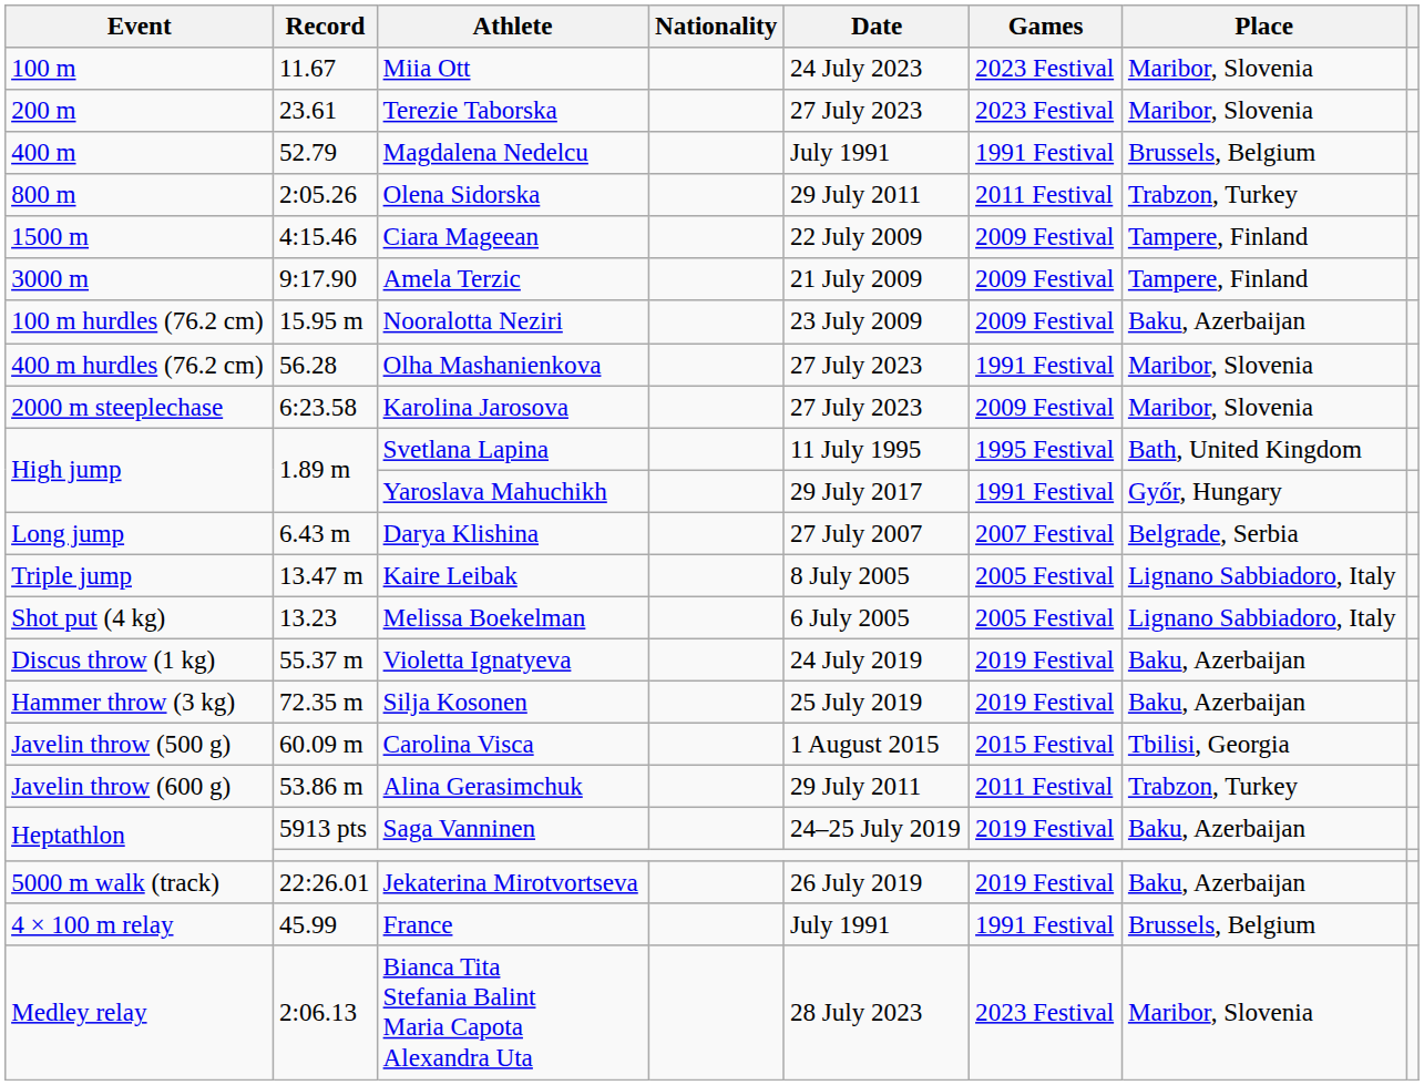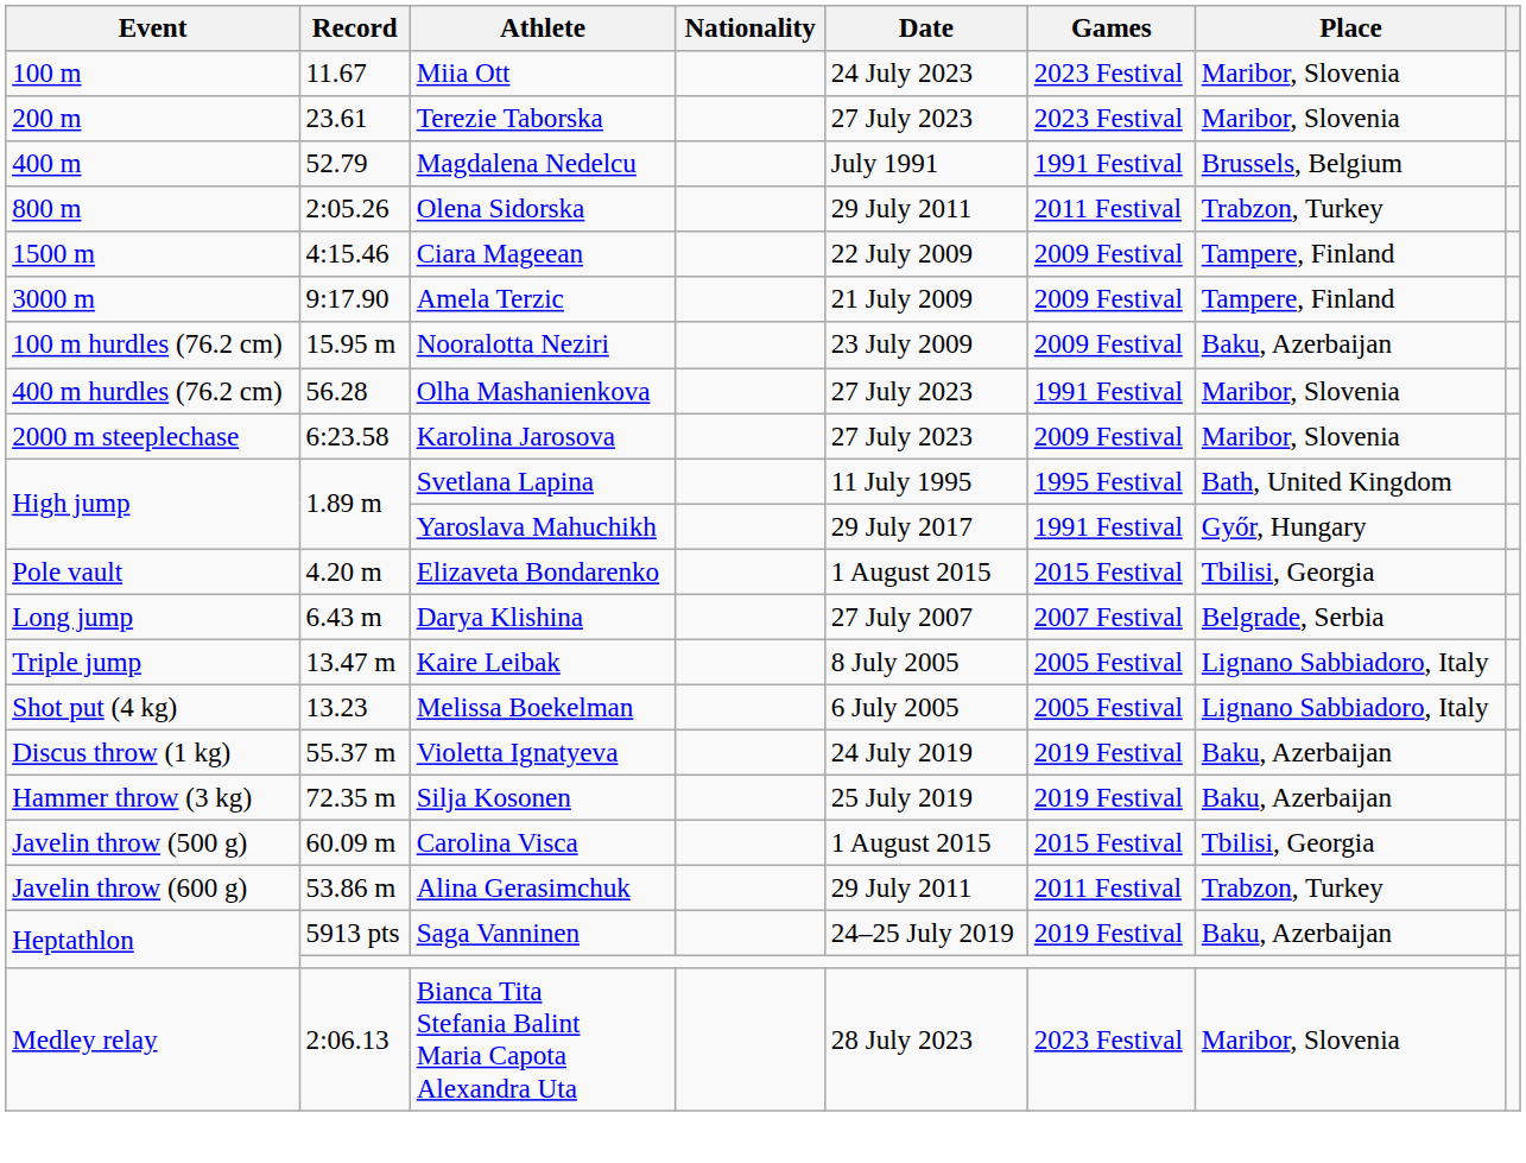 <table class="wikitable" style="font-size:95%; width: 95%;">
 <tr>
 <th>Event</th>
 <th>Record</th>
 <th>Athlete</th>
 <th>Nationality</th>
 <th>Date</th>
 <th>Games</th>
 <th>Place</th>
 <th></th>
 </tr>
 <tr>
 <td><a href='#'>100 m</a></td>
 <td>11.67 </td>
 <td><a href='#'>Miia Ott</a></td>
 <td></td>
 <td>24 July 2023</td>
 <td><a href='#'>2023 Festival</a></td>
 <td><a href='#'>Maribor</a>, Slovenia</td>
 <td></td>
 </tr>
 <tr>
 <td><a href='#'>200 m</a></td>
 <td>23.61 </td>
 <td><a href='#'>Terezie Taborska</a></td>
 <td></td>
 <td>27 July 2023</td>
 <td><a href='#'>2023 Festival</a></td>
 <td><a href='#'>Maribor</a>, Slovenia</td>
 <td></td>
 </tr>
 <tr>
 <td><a href='#'>400 m</a></td>
 <td>52.79</td>
 <td><a href='#'>Magdalena Nedelcu</a></td>
 <td></td>
 <td>July 1991</td>
 <td><a href='#'>1991 Festival</a></td>
 <td><a href='#'>Brussels</a>, Belgium</td>
 <td></td>
 </tr>
 <tr>
 <td><a href='#'>800 m</a></td>
 <td>2:05.26</td>
 <td><a href='#'>Olena Sidorska</a></td>
 <td></td>
 <td>29 July 2011</td>
 <td><a href='#'>2011 Festival</a></td>
 <td><a href='#'>Trabzon</a>, Turkey</td>
 <td></td>
 </tr>
 <tr>
 <td><a href='#'>1500 m</a></td>
 <td>4:15.46</td>
 <td><a href='#'>Ciara Mageean</a></td>
 <td></td>
 <td>22 July 2009</td>
 <td><a href='#'>2009 Festival</a></td>
 <td><a href='#'>Tampere</a>, Finland</td>
 <td></td>
 </tr>
 <tr>
 <td><a href='#'>3000 m</a></td>
 <td>9:17.90</td>
 <td><a href='#'>Amela Terzic</a></td>
 <td></td>
 <td>21 July 2009</td>
 <td><a href='#'>2009 Festival</a></td>
 <td><a href='#'>Tampere</a>, Finland</td>
 <td></td>
 </tr>
 <tr>
 <td><a href='#'>100 m hurdles</a> (76.2 cm)</td>
 <td>15.95 m</td>
 <td><a href='#'>Nooralotta Neziri</a></td>
 <td></td>
 <td>23 July 2009</td>
 <td><a href='#'>2009 Festival</a></td>
 <td><a href='#'>Baku</a>, Azerbaijan</td>
 <td></td>
 </tr>
 <tr>
 <td><a href='#'>400 m hurdles</a> (76.2 cm)</td>
 <td>56.28</td>
 <td><a href='#'>Olha Mashanienkova</a></td>
 <td></td>
 <td>27 July 2023</td>
 <td><a href='#'>1991 Festival</a></td>
 <td><a href='#'>Maribor</a>, Slovenia</td>
 <td></td>
 </tr>
 <tr>
 <td><a href='#'>2000 m steeplechase</a></td>
 <td>6:23.58</td>
 <td><a href='#'>Karolina Jarosova</a></td>
 <td></td>
 <td>27 July 2023</td>
 <td><a href='#'>2009 Festival</a></td>
 <td><a href='#'>Maribor</a>, Slovenia</td>
 <td></td>
 </tr>
 <tr>
 <td rowspan=2><a href='#'>High jump</a></td>
 <td rowspan=2>1.89 m</td>
 <td><a href='#'>Svetlana Lapina</a></td>
 <td></td>
 <td>11 July 1995</td>
 <td><a href='#'>1995 Festival</a></td>
 <td><a href='#'>Bath</a>, United Kingdom</td>
 <td></td>
 </tr>
 <tr>
 <td><a href='#'>Yaroslava Mahuchikh</a></td>
 <td></td>
 <td>29 July 2017</td>
 <td><a href='#'>1991 Festival</a></td>
 <td><a href='#'>Győr</a>, Hungary</td>
 <td></td>
 </tr>
 <tr>
+<td><a href='#'>Pole vault</a></td>
+<td>4.20 m</td>
+<td><a href='#'>Elizaveta Bondarenko</a></td>
+<td></td>
+<td>1 August 2015</td>
+<td><a href='#'>2015 Festival</a></td>
+<td><a href='#'>Tbilisi</a>, Georgia</td>
+<td></td>
+</tr>
+<tr>
 <td><a href='#'>Long jump</a></td>
 <td>6.43 m</td>
 <td><a href='#'>Darya Klishina</a></td>
 <td></td>
 <td>27 July 2007</td>
 <td><a href='#'>2007 Festival</a></td>
 <td><a href='#'>Belgrade</a>, Serbia</td>
 <td></td>
 </tr>
 <tr>
 <td><a href='#'>Triple jump</a></td>
 <td>13.47 m</td>
 <td><a href='#'>Kaire Leibak</a></td>
 <td></td>
 <td>8 July 2005</td>
 <td><a href='#'>2005 Festival</a></td>
 <td><a href='#'>Lignano Sabbiadoro</a>, Italy</td>
 <td></td>
 </tr>
 <tr>
 <td><a href='#'>Shot put</a> (4 kg)</td>
 <td>13.23</td>
 <td><a href='#'>Melissa Boekelman</a></td>
 <td></td>
 <td>6 July 2005</td>
 <td><a href='#'>2005 Festival</a></td>
 <td><a href='#'>Lignano Sabbiadoro</a>, Italy</td>
 <td></td>
 </tr>
 <tr>
 <td><a href='#'>Discus throw</a> (1 kg)</td>
 <td>55.37 m</td>
 <td><a href='#'>Violetta Ignatyeva</a></td>
 <td></td>
 <td>24 July 2019</td>
 <td><a href='#'>2019 Festival</a></td>
 <td><a href='#'>Baku</a>, Azerbaijan</td>
 <td></td>
 </tr>
 <tr>
 <td><a href='#'>Hammer throw</a> (3 kg)</td>
 <td>72.35 m</td>
 <td><a href='#'>Silja Kosonen</a></td>
 <td></td>
 <td>25 July 2019</td>
 <td><a href='#'>2019 Festival</a></td>
 <td><a href='#'>Baku</a>, Azerbaijan</td>
 <td></td>
 </tr>
 <tr>
 <td><a href='#'>Javelin throw</a> (500 g)</td>
 <td>60.09 m</td>
 <td><a href='#'>Carolina Visca</a></td>
 <td></td>
 <td>1 August 2015</td>
 <td><a href='#'>2015 Festival</a></td>
 <td><a href='#'>Tbilisi</a>, Georgia</td>
 <td></td>
 </tr>
 <tr>
 <td><a href='#'>Javelin throw</a> (600 g)</td>
 <td>53.86 m</td>
 <td><a href='#'>Alina Gerasimchuk</a></td>
 <td></td>
 <td>29 July 2011</td>
 <td><a href='#'>2011 Festival</a></td>
 <td><a href='#'>Trabzon</a>, Turkey</td>
 <td></td>
 </tr>
 <tr>
 <td rowspan=2><a href='#'>Heptathlon</a></td>
 <td>5913 pts</td>
 <td><a href='#'>Saga Vanninen</a></td>
 <td></td>
 <td>24–25 July 2019</td>
 <td><a href='#'>2019 Festival</a></td>
 <td><a href='#'>Baku</a>, Azerbaijan</td>
 <td></td>
 </tr>
 <tr>
 <td colspan=6></td>
 <td></td>
 </tr>
 <tr>
-<td><a href='#'>5000 m walk</a> (track)</td>
-<td>22:26.01</td>
-<td><a href='#'>Jekaterina Mirotvortseva</a></td>
-<td></td>
-<td>26 July 2019</td>
-<td><a href='#'>2019 Festival</a></td>
-<td><a href='#'>Baku</a>, Azerbaijan</td>
-<td></td>
-</tr>
-<tr>
-<td><a href='#'>4 × 100 m relay</a></td>
-<td>45.99</td>
-<td><a href='#'>France</a></td>
-<td></td>
-<td>July 1991</td>
-<td><a href='#'>1991 Festival</a></td>
-<td><a href='#'>Brussels</a>, Belgium</td>
-<td></td>
-</tr>
-<tr>
 <td><a href='#'>Medley relay</a></td>
 <td>2:06.13</td>
 <td><a href='#'>Bianca Tita</a><br><a href='#'>Stefania Balint</a><br><a href='#'>Maria Capota</a><br><a href='#'>Alexandra Uta</a></td>
 <td></td>
 <td>28 July 2023</td>
 <td><a href='#'>2023 Festival</a></td>
 <td><a href='#'>Maribor</a>, Slovenia</td>
 <td></td>
 </tr>
 </table>
